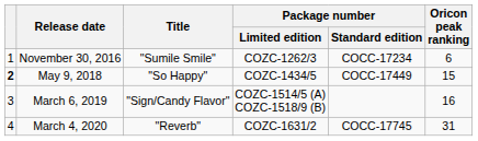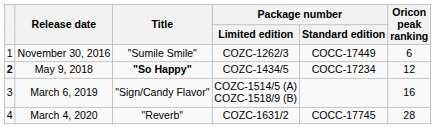 <table class="wikitable" style="text-align: center">
 <tr>
 <th rowspan="2"></th>
 <th rowspan="2">Release date</th>
 <th rowspan="2">Title</th>
 <th colspan="2">Package number</th>
 <th rowspan="2">Oricon<br>peak<br>ranking</th>
 </tr>
 <tr>
 <th>Limited edition</th>
 <th>Standard edition</th>
 </tr>
 <tr>
 <td>1</td>
 <td>November 30, 2016</td>
 <td>"Sumile Smile"</td>
 <td>COZC-1262/3</td>
-<td>COCC-17234</td>
+<td>COCC-17449</td>
 <td>6</td>
 </tr>
 <tr>
 <td><strong>2</strong></td>
 <td>May 9, 2018</td>
-<td>"So Happy"</td>
+<td><strong>"So Happy"</strong></td>
 <td>COZC-1434/5</td>
-<td>COCC-17449</td>
-<td>15</td>
+<td>COCC-17234</td>
+<td>12</td>
 </tr>
 <tr>
 <td>3</td>
 <td>March 6, 2019</td>
 <td>"Sign/Candy Flavor"</td>
 <td>COZC-1514/5 (A)<br>COZC-1518/9 (B)</td>
 <td></td>
 <td>16</td>
 </tr>
 <tr>
 <td>4</td>
 <td>March 4, 2020</td>
 <td>"Reverb"</td>
 <td>COZC-1631/2</td>
 <td>COCC-17745</td>
-<td>31</td>
+<td>28</td>
 </tr>
 </table>
